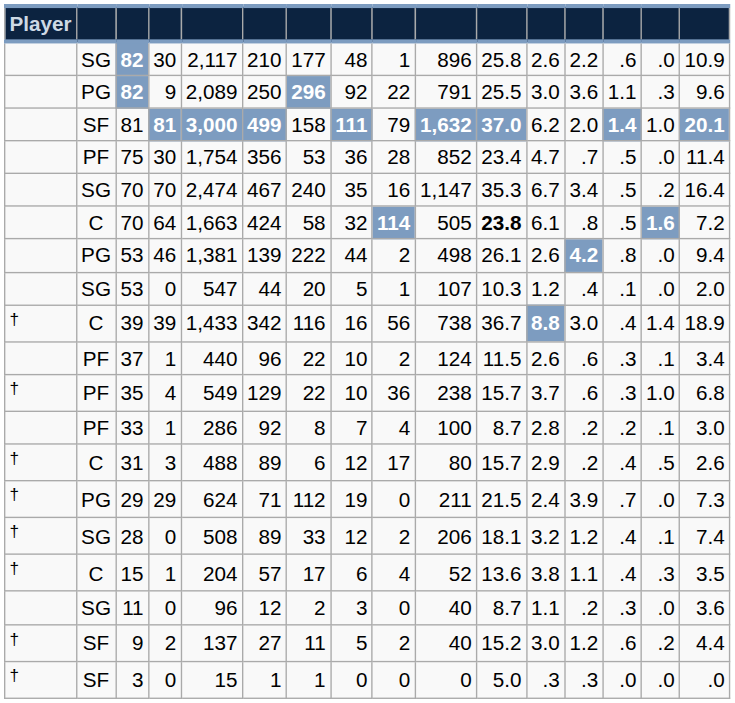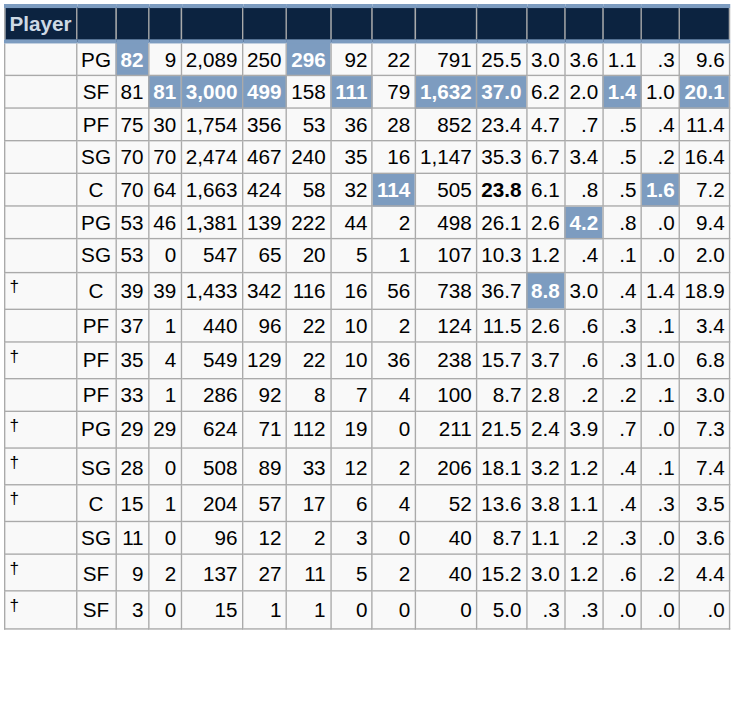 <table class="wikitable sortable" style="font-size: 95%; text-align:right;">
 <tr>
 <th style="background:#0C2340; color:#CED9E5; border-top:#7D9CC0 3px solid; border-bottom:#7D9CC0 3px solid;">Player</th>
 <th style="background:#0C2340; color:#CED9E5; border-top:#7D9CC0 3px solid; border-bottom:#7D9CC0 3px solid;"></th>
 <th style="background:#0C2340; color:#CED9E5; border-top:#7D9CC0 3px solid; border-bottom:#7D9CC0 3px solid;"></th>
 <th style="background:#0C2340; color:#CED9E5; border-top:#7D9CC0 3px solid; border-bottom:#7D9CC0 3px solid;"></th>
 <th style="background:#0C2340; color:#CED9E5; border-top:#7D9CC0 3px solid; border-bottom:#7D9CC0 3px solid;"></th>
 <th style="background:#0C2340; color:#CED9E5; border-top:#7D9CC0 3px solid; border-bottom:#7D9CC0 3px solid;"></th>
 <th style="background:#0C2340; color:#CED9E5; border-top:#7D9CC0 3px solid; border-bottom:#7D9CC0 3px solid;"></th>
 <th style="background:#0C2340; color:#CED9E5; border-top:#7D9CC0 3px solid; border-bottom:#7D9CC0 3px solid;"></th>
 <th style="background:#0C2340; color:#CED9E5; border-top:#7D9CC0 3px solid; border-bottom:#7D9CC0 3px solid;"></th>
 <th style="background:#0C2340; color:#CED9E5; border-top:#7D9CC0 3px solid; border-bottom:#7D9CC0 3px solid;"></th>
 <th style="background:#0C2340; color:#CED9E5; border-top:#7D9CC0 3px solid; border-bottom:#7D9CC0 3px solid;"></th>
 <th style="background:#0C2340; color:#CED9E5; border-top:#7D9CC0 3px solid; border-bottom:#7D9CC0 3px solid;"></th>
 <th style="background:#0C2340; color:#CED9E5; border-top:#7D9CC0 3px solid; border-bottom:#7D9CC0 3px solid;"></th>
 <th style="background:#0C2340; color:#CED9E5; border-top:#7D9CC0 3px solid; border-bottom:#7D9CC0 3px solid;"></th>
 <th style="background:#0C2340; color:#CED9E5; border-top:#7D9CC0 3px solid; border-bottom:#7D9CC0 3px solid;"></th>
 <th style="background:#0C2340; color:#CED9E5; border-top:#7D9CC0 3px solid; border-bottom:#7D9CC0 3px solid;"></th>
-</tr>
-<tr>
-<td style="text-align:left;"></td>
-<td style="text-align:center;">SG</td>
-<td style="background:#7D9CC0; color:#FFFFFF;"><strong>82</strong></td>
-<td>30</td>
-<td>2,117</td>
-<td>210</td>
-<td>177</td>
-<td>48</td>
-<td>1</td>
-<td>896</td>
-<td>25.8</td>
-<td>2.6</td>
-<td>2.2</td>
-<td>.6</td>
-<td>.0</td>
-<td>10.9</td>
 </tr>
 <tr>
 <td style="text-align:left;"></td>
 <td style="text-align:center;">PG</td>
 <td style="background:#7D9CC0; color:#FFFFFF;"><strong>82</strong></td>
 <td>9</td>
 <td>2,089</td>
 <td>250</td>
 <td style="background:#7D9CC0; color:#FFFFFF;"><strong>296</strong></td>
 <td>92</td>
 <td>22</td>
 <td>791</td>
 <td>25.5</td>
 <td>3.0</td>
 <td>3.6</td>
 <td>1.1</td>
 <td>.3</td>
 <td>9.6</td>
 </tr>
 <tr>
 <td style="text-align:left;"></td>
 <td style="text-align:center;">SF</td>
 <td>81</td>
 <td style="background:#7D9CC0; color:#FFFFFF;"><strong>81</strong></td>
 <td style="background:#7D9CC0; color:#FFFFFF;"><strong>3,000</strong></td>
 <td style="background:#7D9CC0; color:#FFFFFF;"><strong>499</strong></td>
 <td>158</td>
 <td style="background:#7D9CC0; color:#FFFFFF;"><strong>111</strong></td>
 <td>79</td>
 <td style="background:#7D9CC0; color:#FFFFFF;"><strong>1,632</strong></td>
 <td style="background:#7D9CC0; color:#FFFFFF;"><strong>37.0</strong></td>
 <td>6.2</td>
 <td>2.0</td>
 <td style="background:#7D9CC0; color:#FFFFFF;"><strong>1.4</strong></td>
 <td>1.0</td>
 <td style="background:#7D9CC0; color:#FFFFFF;"><strong>20.1</strong></td>
 </tr>
 <tr>
 <td style="text-align:left;"></td>
 <td style="text-align:center;">PF</td>
 <td>75</td>
 <td>30</td>
 <td>1,754</td>
 <td>356</td>
 <td>53</td>
 <td>36</td>
 <td>28</td>
 <td>852</td>
 <td>23.4</td>
 <td>4.7</td>
 <td>.7</td>
 <td>.5</td>
-<td>.0</td>
+<td>.4</td>
 <td>11.4</td>
 </tr>
 <tr>
 <td style="text-align:left;"></td>
 <td style="text-align:center;">SG</td>
 <td>70</td>
 <td>70</td>
 <td>2,474</td>
 <td>467</td>
 <td>240</td>
 <td>35</td>
 <td>16</td>
 <td>1,147</td>
 <td>35.3</td>
 <td>6.7</td>
 <td>3.4</td>
 <td>.5</td>
 <td>.2</td>
 <td>16.4</td>
 </tr>
 <tr>
 <td style="text-align:left;"></td>
 <td style="text-align:center;">C</td>
 <td>70</td>
 <td>64</td>
 <td>1,663</td>
 <td>424</td>
 <td>58</td>
 <td>32</td>
 <td style="background:#7D9CC0; color:#FFFFFF;"><strong>114</strong></td>
 <td>505</td>
 <td><strong>23.8</strong></td>
 <td>6.1</td>
 <td>.8</td>
 <td>.5</td>
 <td style="background:#7D9CC0; color:#FFFFFF;"><strong>1.6</strong></td>
 <td>7.2</td>
 </tr>
 <tr>
 <td style="text-align:left;"></td>
 <td style="text-align:center;">PG</td>
 <td>53</td>
 <td>46</td>
 <td>1,381</td>
 <td>139</td>
 <td>222</td>
 <td>44</td>
 <td>2</td>
 <td>498</td>
 <td>26.1</td>
 <td>2.6</td>
 <td style="background:#7D9CC0; color:#FFFFFF;"><strong>4.2</strong></td>
 <td>.8</td>
 <td>.0</td>
 <td>9.4</td>
 </tr>
 <tr>
 <td style="text-align:left;"></td>
 <td style="text-align:center;">SG</td>
 <td>53</td>
 <td>0</td>
 <td>547</td>
-<td>44</td>
+<td>65</td>
 <td>20</td>
 <td>5</td>
 <td>1</td>
 <td>107</td>
 <td>10.3</td>
 <td>1.2</td>
 <td>.4</td>
 <td>.1</td>
 <td>.0</td>
 <td>2.0</td>
 </tr>
 <tr>
 <td style="text-align:left;"><sup>†</sup></td>
 <td style="text-align:center;">C</td>
 <td>39</td>
 <td>39</td>
 <td>1,433</td>
 <td>342</td>
 <td>116</td>
 <td>16</td>
 <td>56</td>
 <td>738</td>
 <td>36.7</td>
 <td style="background:#7D9CC0; color:#FFFFFF;"><strong>8.8</strong></td>
 <td>3.0</td>
 <td>.4</td>
 <td>1.4</td>
 <td>18.9</td>
 </tr>
 <tr>
 <td style="text-align:left;"></td>
 <td style="text-align:center;">PF</td>
 <td>37</td>
 <td>1</td>
 <td>440</td>
 <td>96</td>
 <td>22</td>
 <td>10</td>
 <td>2</td>
 <td>124</td>
 <td>11.5</td>
 <td>2.6</td>
 <td>.6</td>
 <td>.3</td>
 <td>.1</td>
 <td>3.4</td>
 </tr>
 <tr>
 <td style="text-align:left;"><sup>†</sup></td>
 <td style="text-align:center;">PF</td>
 <td>35</td>
 <td>4</td>
 <td>549</td>
 <td>129</td>
 <td>22</td>
 <td>10</td>
 <td>36</td>
 <td>238</td>
 <td>15.7</td>
 <td>3.7</td>
 <td>.6</td>
 <td>.3</td>
 <td>1.0</td>
 <td>6.8</td>
 </tr>
 <tr>
 <td style="text-align:left;"></td>
 <td style="text-align:center;">PF</td>
 <td>33</td>
 <td>1</td>
 <td>286</td>
 <td>92</td>
 <td>8</td>
 <td>7</td>
 <td>4</td>
 <td>100</td>
 <td>8.7</td>
 <td>2.8</td>
 <td>.2</td>
 <td>.2</td>
 <td>.1</td>
 <td>3.0</td>
-</tr>
-<tr>
-<td style="text-align:left;"><sup>†</sup></td>
-<td style="text-align:center;">C</td>
-<td>31</td>
-<td>3</td>
-<td>488</td>
-<td>89</td>
-<td>6</td>
-<td>12</td>
-<td>17</td>
-<td>80</td>
-<td>15.7</td>
-<td>2.9</td>
-<td>.2</td>
-<td>.4</td>
-<td>.5</td>
-<td>2.6</td>
 </tr>
 <tr>
 <td style="text-align:left;"><sup>†</sup></td>
 <td style="text-align:center;">PG</td>
 <td>29</td>
 <td>29</td>
 <td>624</td>
 <td>71</td>
 <td>112</td>
 <td>19</td>
 <td>0</td>
 <td>211</td>
 <td>21.5</td>
 <td>2.4</td>
 <td>3.9</td>
 <td>.7</td>
 <td>.0</td>
 <td>7.3</td>
 </tr>
 <tr>
 <td style="text-align:left;"><sup>†</sup></td>
 <td style="text-align:center;">SG</td>
 <td>28</td>
 <td>0</td>
 <td>508</td>
 <td>89</td>
 <td>33</td>
 <td>12</td>
 <td>2</td>
 <td>206</td>
 <td>18.1</td>
 <td>3.2</td>
 <td>1.2</td>
 <td>.4</td>
 <td>.1</td>
 <td>7.4</td>
 </tr>
 <tr>
 <td style="text-align:left;"><sup>†</sup></td>
 <td style="text-align:center;">C</td>
 <td>15</td>
 <td>1</td>
 <td>204</td>
 <td>57</td>
 <td>17</td>
 <td>6</td>
 <td>4</td>
 <td>52</td>
 <td>13.6</td>
 <td>3.8</td>
 <td>1.1</td>
 <td>.4</td>
 <td>.3</td>
 <td>3.5</td>
 </tr>
 <tr>
 <td style="text-align:left;"></td>
 <td style="text-align:center;">SG</td>
 <td>11</td>
 <td>0</td>
 <td>96</td>
 <td>12</td>
 <td>2</td>
 <td>3</td>
 <td>0</td>
 <td>40</td>
 <td>8.7</td>
 <td>1.1</td>
 <td>.2</td>
 <td>.3</td>
 <td>.0</td>
 <td>3.6</td>
 </tr>
 <tr>
 <td style="text-align:left;"><sup>†</sup></td>
 <td style="text-align:center;">SF</td>
 <td>9</td>
 <td>2</td>
 <td>137</td>
 <td>27</td>
 <td>11</td>
 <td>5</td>
 <td>2</td>
 <td>40</td>
 <td>15.2</td>
 <td>3.0</td>
 <td>1.2</td>
 <td>.6</td>
 <td>.2</td>
 <td>4.4</td>
 </tr>
 <tr>
 <td style="text-align:left;"><sup>†</sup></td>
 <td style="text-align:center;">SF</td>
 <td>3</td>
 <td>0</td>
 <td>15</td>
 <td>1</td>
 <td>1</td>
 <td>0</td>
 <td>0</td>
 <td>0</td>
 <td>5.0</td>
 <td>.3</td>
 <td>.3</td>
 <td>.0</td>
 <td>.0</td>
 <td>.0</td>
 </tr>
 </table>
